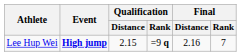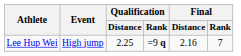 <table class="wikitable" style="font-size:90%">
 <tr>
 <th rowspan=2>Athlete</th>
 <th rowspan=2>Event</th>
 <th colspan=2>Qualification</th>
 <th colspan=2>Final</th>
 </tr>
 <tr style="font-size:95%">
 <th>Distance</th>
 <th>Rank</th>
 <th>Distance</th>
 <th>Rank</th>
 </tr>
 <tr align=center>
 <td align=left><a href='#'>Lee Hup Wei</a></td>
-<td align=left><strong><a href='#'>High jump</a></strong></td>
-<td>2.15</td>
+<td align=left><a href='#'>High jump</a></td>
+<td>2.25</td>
 <td>=9 <strong>q</strong></td>
 <td>2.16</td>
 <td>7</td>
 </tr>
 </table>
